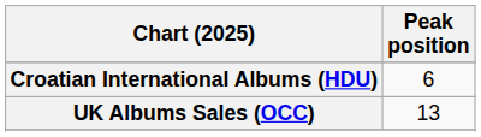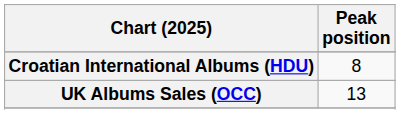 <table class="wikitable sortable plainrowheaders" style="text-align:center">
 <tr>
 <th scope="col">Chart (2025)</th>
 <th scope="col">Peak<br>position</th>
 </tr>
 <tr>
 </tr>
 <tr>
 </tr>
 <tr>
 </tr>
 <tr>
 <th scope="row">Croatian International Albums (<a href='#'>HDU</a>)</th>
-<td>6</td>
+<td>8</td>
 </tr>
 <tr>
 </tr>
 <tr>
 </tr>
 <tr>
 </tr>
 <tr>
 </tr>
 <tr>
 </tr>
 <tr>
 <th scope="row">UK Albums Sales (<a href='#'>OCC</a>)</th>
 <td>13</td>
 </tr>
 <tr>
 </tr>
 <tr>
 </tr>
 <tr>
 </tr>
 </table>
